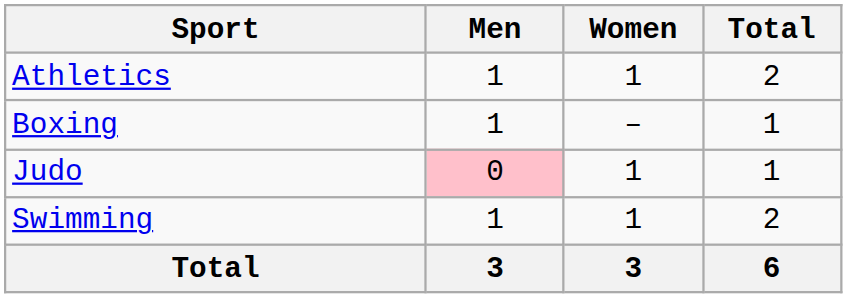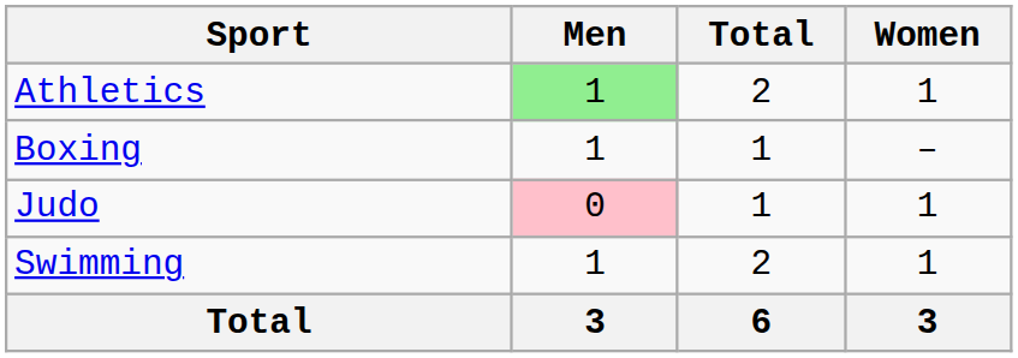 <table class="wikitable sortable" style="text-align:center;">
 <tr>
 <th width=180>Sport</th>
 <th width=55>Men</th>
+<th width=55>Total</th>
 <th width=55>Women</th>
-<th width=55>Total</th>
 </tr>
 <tr>
 <td align=left><a href='#'>Athletics</a></td>
+<td style="background: lightgreen;">1</td>
+<td>2</td>
 <td>1</td>
-<td>1</td>
-<td>2</td>
 </tr>
 <tr>
 <td align=left><a href='#'>Boxing</a></td>
 <td>1</td>
+<td>1</td>
 <td>–</td>
-<td>1</td>
 </tr>
 <tr>
 <td align=left><a href='#'>Judo</a></td>
 <td style="background: pink;">0</td>
 <td>1</td>
 <td>1</td>
 </tr>
 <tr>
 <td align=left><a href='#'>Swimming</a></td>
 <td>1</td>
+<td>2</td>
 <td>1</td>
-<td>2</td>
 </tr>
 <tr>
 <th>Total</th>
 <th>3</th>
+<th>6</th>
 <th>3</th>
-<th>6</th>
 </tr>
 </table>
